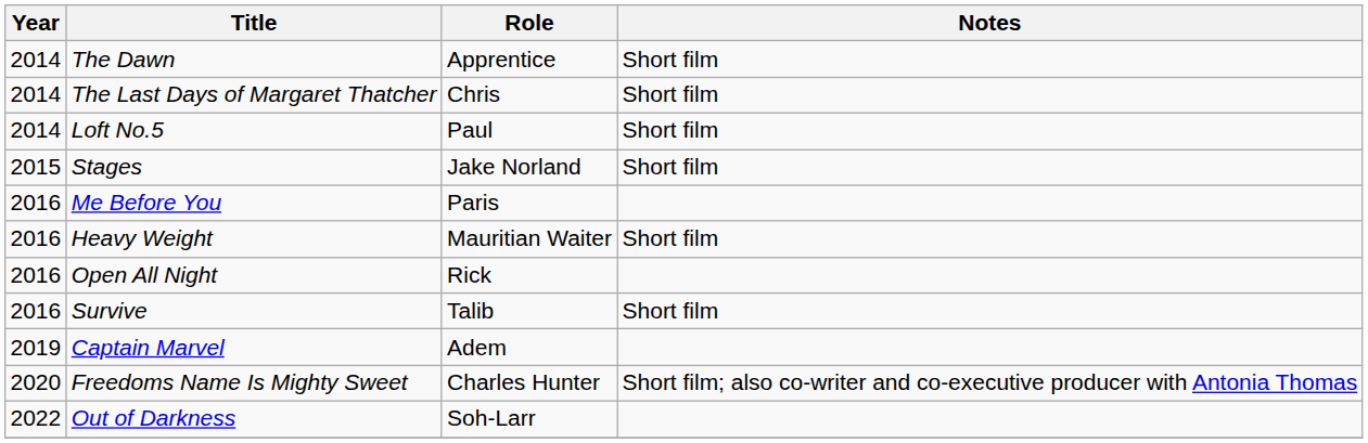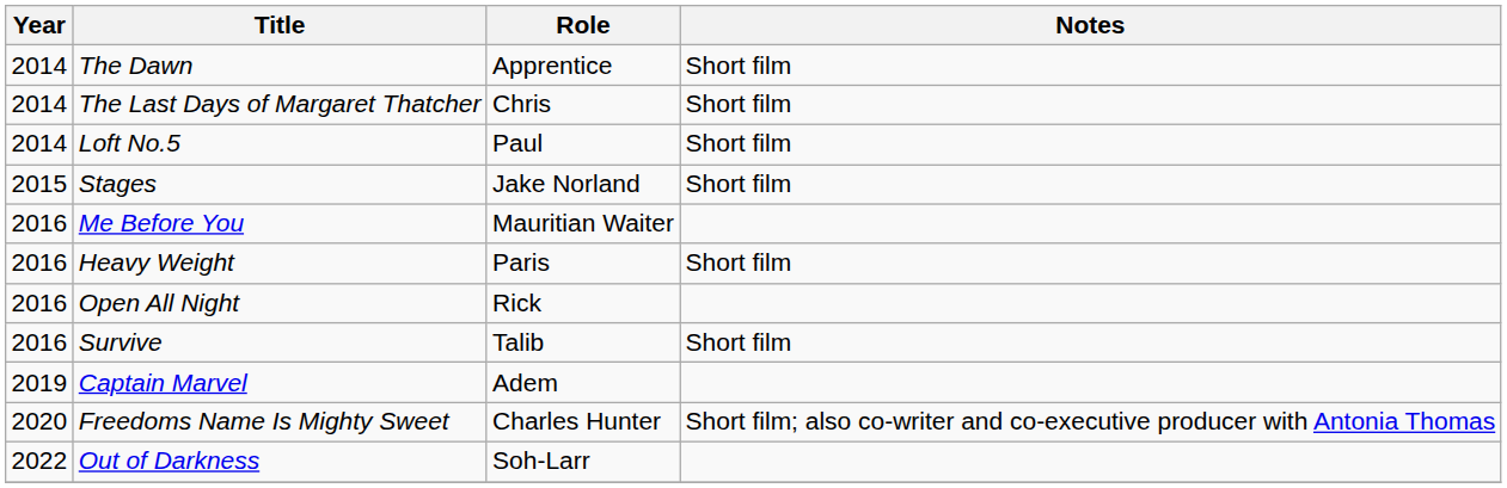 <table class = "wikitable sortable">
 <tr>
 <th>Year</th>
 <th>Title</th>
 <th>Role</th>
 <th>Notes</th>
 </tr>
 <tr>
 <td>2014</td>
 <td><em>The Dawn</em></td>
 <td>Apprentice</td>
 <td>Short film</td>
 </tr>
 <tr>
 <td>2014</td>
 <td><em>The Last Days of Margaret Thatcher</em></td>
 <td>Chris</td>
 <td>Short film</td>
 </tr>
 <tr>
 <td>2014</td>
 <td><em>Loft No.5</em></td>
 <td>Paul</td>
 <td>Short film</td>
 </tr>
 <tr>
 <td>2015</td>
 <td><em>Stages</em></td>
 <td>Jake Norland</td>
 <td>Short film</td>
 </tr>
 <tr>
 <td>2016</td>
 <td><em><a href='#'>Me Before You</a></em></td>
-<td>Paris</td>
+<td>Mauritian Waiter</td>
 <td></td>
 </tr>
 <tr>
 <td>2016</td>
 <td><em>Heavy Weight</em></td>
-<td>Mauritian Waiter</td>
+<td>Paris</td>
 <td>Short film</td>
 </tr>
 <tr>
 <td>2016</td>
 <td><em>Open All Night</em></td>
 <td>Rick</td>
 <td></td>
 </tr>
 <tr>
 <td>2016</td>
 <td><em>Survive</em></td>
 <td>Talib</td>
 <td>Short film</td>
 </tr>
 <tr>
 <td>2019</td>
 <td><em><a href='#'>Captain Marvel</a></em></td>
 <td>Adem</td>
 <td></td>
 </tr>
 <tr>
 <td>2020</td>
 <td><em>Freedoms Name Is Mighty Sweet</em></td>
 <td>Charles Hunter</td>
 <td>Short film; also co-writer and co-executive producer with <a href='#'>Antonia Thomas</a></td>
 </tr>
 <tr>
 <td>2022</td>
 <td><em><a href='#'>Out of Darkness</a></em></td>
 <td>Soh-Larr</td>
 <td></td>
 </tr>
 <tr>
 </tr>
 </table>
